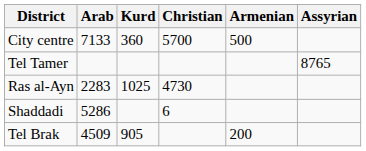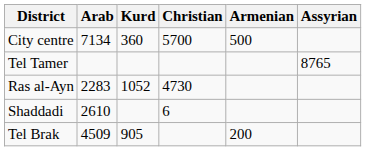 <table class="wikitable sortable">
 <tr>
 <th>District</th>
 <th>Arab</th>
 <th>Kurd</th>
 <th>Christian</th>
 <th>Armenian</th>
 <th>Assyrian</th>
 </tr>
 <tr>
 <td>City centre</td>
-<td>7133</td>
+<td>7134</td>
 <td>360</td>
 <td>5700</td>
 <td>500</td>
 <td></td>
 </tr>
 <tr>
 <td>Tel Tamer</td>
 <td></td>
 <td></td>
 <td></td>
 <td></td>
 <td>8765</td>
 </tr>
 <tr>
 <td>Ras al-Ayn</td>
 <td>2283</td>
-<td>1025</td>
+<td>1052</td>
 <td>4730</td>
 <td></td>
 <td></td>
 </tr>
 <tr>
 <td>Shaddadi</td>
-<td>5286</td>
+<td>2610</td>
 <td></td>
 <td>6</td>
 <td></td>
 <td></td>
 </tr>
 <tr>
 <td>Tel Brak</td>
 <td>4509</td>
 <td>905</td>
 <td></td>
 <td>200</td>
 <td></td>
 </tr>
 </table>
